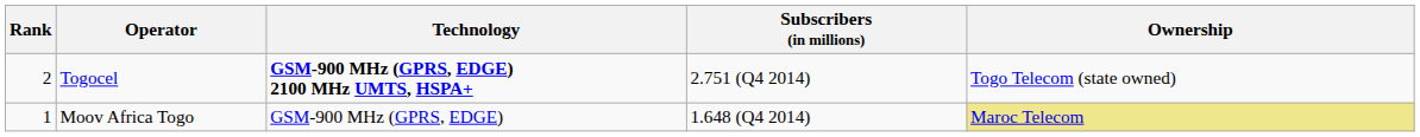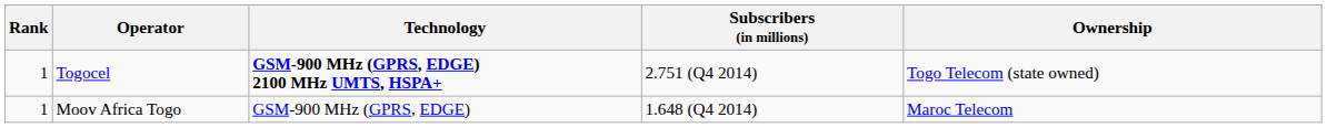 <table class="wikitable">
 <tr>
 <th style="width:3%;">Rank</th>
 <th style="width:15%;">Operator</th>
 <th style="width:30%;">Technology</th>
 <th style="width:20%;">Subscribers<br><small>(in millions)</small></th>
 <th style="width:32%;">Ownership</th>
 </tr>
 <tr>
-<td align=right>2</td>
+<td align=right>1</td>
 <td><a href='#'>Togocel</a></td>
 <td><strong><a href='#'>GSM</a>-900 MHz (<a href='#'>GPRS</a>, <a href='#'>EDGE</a>)<br>2100 MHz <a href='#'>UMTS</a>, <a href='#'>HSPA+</a></strong></td>
 <td>2.751 (Q4 2014) </td>
 <td><a href='#'>Togo Telecom</a> (state owned)</td>
 </tr>
 <tr>
 <td align=right>1</td>
 <td>Moov Africa Togo</td>
 <td><a href='#'>GSM</a>-900 MHz (<a href='#'>GPRS</a>, <a href='#'>EDGE</a>)</td>
 <td>1.648 (Q4 2014) </td>
-<td style="background: khaki;"><a href='#'>Maroc Telecom</a></td>
+<td><a href='#'>Maroc Telecom</a></td>
 </tr>
 </table>
